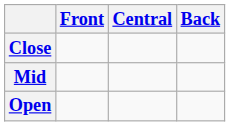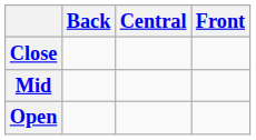 <table class="wikitable" style="text-align:center;">
 <tr>
 <th></th>
+<th><a href='#'>Back</a></th>
+<th><a href='#'>Central</a></th>
 <th><a href='#'>Front</a></th>
-<th><a href='#'>Central</a></th>
-<th><a href='#'>Back</a></th>
 </tr>
 <tr>
 <th><a href='#'>Close</a></th>
 <td></td>
 <td></td>
 <td></td>
 </tr>
 <tr>
 <th><a href='#'>Mid</a></th>
 <td> </td>
 <td></td>
 <td> </td>
 </tr>
 <tr>
 <th><a href='#'>Open</a></th>
 <td></td>
 <td></td>
 <td></td>
 </tr>
 </table>
